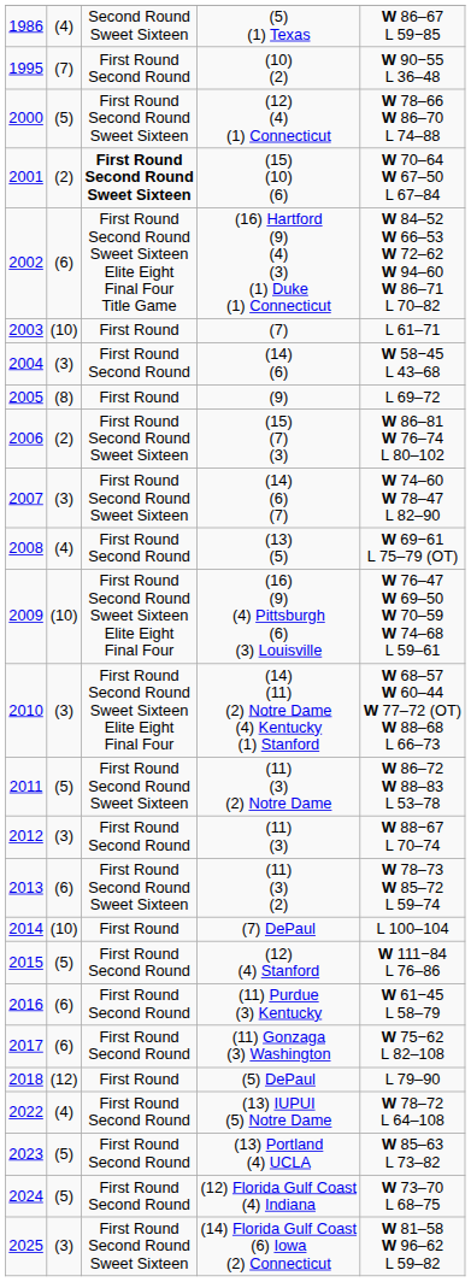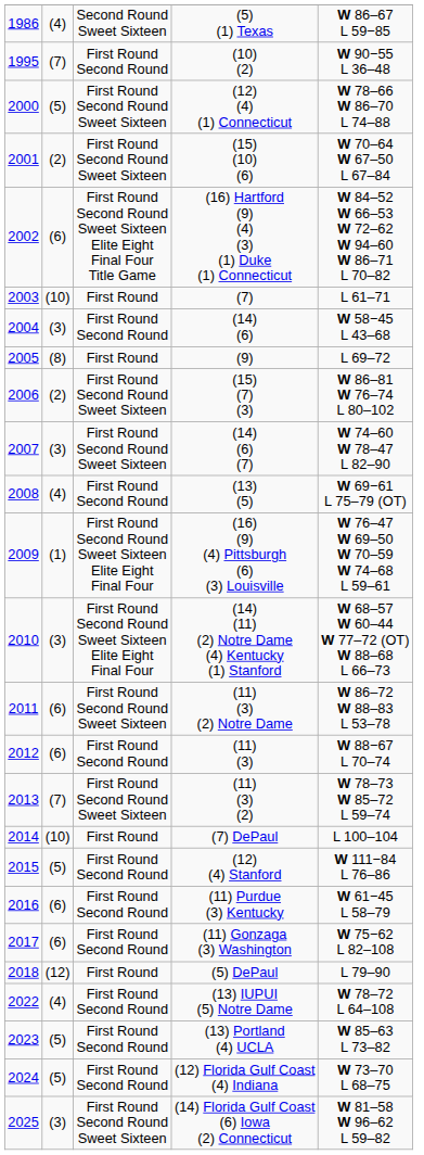 <table class="wikitable" style="text-align:center">
 <tr>
 </tr>
 <tr>
 <td rowspan=1><a href='#'>1986</a></td>
 <td>(4)</td>
 <td>Second Round<br>Sweet Sixteen</td>
 <td>(5) <br>(1) <a href='#'>Texas</a></td>
 <td><strong>W</strong> 86–67<br>L 59−85</td>
 </tr>
 <tr>
 <td rowspan=1><a href='#'>1995</a></td>
 <td>(7)</td>
 <td>First Round<br>Second Round</td>
 <td>(10) <br>(2) </td>
 <td><strong>W</strong> 90−55<br>L 36–48</td>
 </tr>
 <tr>
 <td rowspan=1><a href='#'>2000</a></td>
 <td>(5)</td>
 <td>First Round<br>Second Round<br>Sweet Sixteen</td>
 <td>(12) <br>(4) <br>(1) <a href='#'>Connecticut</a></td>
 <td><strong>W</strong> 78–66<br><strong>W</strong> 86–70<br>L 74–88</td>
 </tr>
 <tr>
 <td rowspan=1><a href='#'>2001</a></td>
 <td>(2)</td>
-<td><strong>First Round<br>Second Round<br>Sweet Sixteen</strong></td>
+<td>First Round<br>Second Round<br>Sweet Sixteen</td>
 <td>(15) <br>(10) <br>(6) </td>
 <td><strong>W</strong> 70–64<br><strong>W</strong> 67–50<br>L 67–84</td>
 </tr>
 <tr>
 <td rowspan=1><a href='#'>2002</a></td>
 <td>(6)</td>
 <td>First Round<br>Second Round<br>Sweet Sixteen<br>Elite Eight<br>Final Four<br>Title Game</td>
 <td>(16) <a href='#'>Hartford</a><br>(9) <br>(4) <br>(3) <br>(1) <a href='#'>Duke</a><br>(1) <a href='#'>Connecticut</a></td>
 <td><strong>W</strong> 84–52<br><strong>W</strong> 66–53<br><strong>W</strong> 72–62<br><strong>W</strong> 94–60<br><strong>W</strong> 86–71<br>L 70–82</td>
 </tr>
 <tr>
 <td rowspan=1><a href='#'>2003</a></td>
 <td>(10)</td>
 <td>First Round</td>
 <td>(7) </td>
 <td>L 61–71</td>
 </tr>
 <tr>
 <td rowspan=1><a href='#'>2004</a></td>
 <td>(3)</td>
 <td>First Round<br>Second Round</td>
 <td>(14) <br>(6) </td>
 <td><strong>W</strong> 58−45<br>L 43–68</td>
 </tr>
 <tr>
 <td rowspan=1><a href='#'>2005</a></td>
 <td>(8)</td>
 <td>First Round</td>
 <td>(9) </td>
 <td>L 69–72</td>
 </tr>
 <tr>
 <td rowspan=1><a href='#'>2006</a></td>
 <td>(2)</td>
 <td>First Round<br>Second Round<br>Sweet Sixteen</td>
 <td>(15) <br>(7) <br>(3) </td>
 <td><strong>W</strong> 86–81<br><strong>W</strong> 76–74<br>L 80–102</td>
 </tr>
 <tr>
 <td rowspan=1><a href='#'>2007</a></td>
 <td>(3)</td>
 <td>First Round<br>Second Round<br>Sweet Sixteen</td>
 <td>(14) <br>(6) <br>(7) </td>
 <td><strong>W</strong> 74–60<br><strong>W</strong> 78–47<br>L 82–90</td>
 </tr>
 <tr>
 <td rowspan=1><a href='#'>2008</a></td>
 <td>(4)</td>
 <td>First Round<br>Second Round</td>
 <td>(13) <br>(5) </td>
 <td><strong>W</strong> 69−61<br>L 75–79 (OT)</td>
 </tr>
 <tr>
 <td rowspan=1><a href='#'>2009</a></td>
-<td>(10)</td>
+<td>(1)</td>
 <td>First Round<br>Second Round<br>Sweet Sixteen<br>Elite Eight<br>Final Four</td>
 <td>(16) <br>(9) <br>(4) <a href='#'>Pittsburgh</a><br>(6) <br>(3) <a href='#'>Louisville</a></td>
 <td><strong>W</strong> 76–47<br><strong>W</strong> 69–50<br><strong>W</strong> 70–59<br><strong>W</strong> 74–68<br>L 59–61</td>
 </tr>
 <tr>
 <td rowspan=1><a href='#'>2010</a></td>
 <td>(3)</td>
 <td>First Round<br>Second Round<br>Sweet Sixteen<br>Elite Eight<br>Final Four</td>
 <td>(14) <br>(11) <br>(2) <a href='#'>Notre Dame</a><br>(4) <a href='#'>Kentucky</a><br>(1) <a href='#'>Stanford</a></td>
 <td><strong>W</strong> 68–57<br><strong>W</strong> 60–44<br><strong>W</strong> 77–72 (OT)<br><strong>W</strong> 88–68<br>L 66–73</td>
 </tr>
 <tr>
 <td rowspan=1><a href='#'>2011</a></td>
-<td>(5)</td>
+<td>(6)</td>
 <td>First Round<br>Second Round<br>Sweet Sixteen</td>
 <td>(11) <br>(3) <br>(2) <a href='#'>Notre Dame</a></td>
 <td><strong>W</strong> 86–72<br><strong>W</strong> 88–83<br>L 53–78</td>
 </tr>
 <tr>
 <td rowspan=1><a href='#'>2012</a></td>
-<td>(3)</td>
+<td>(6)</td>
 <td>First Round<br>Second Round</td>
 <td>(11) <br>(3) </td>
 <td><strong>W</strong> 88−67<br>L 70–74</td>
 </tr>
 <tr>
 <td rowspan=1><a href='#'>2013</a></td>
-<td>(6)</td>
+<td>(7)</td>
 <td>First Round<br>Second Round<br>Sweet Sixteen</td>
 <td>(11) <br>(3) <br>(2) </td>
 <td><strong>W</strong> 78–73<br><strong>W</strong> 85–72<br>L 59–74</td>
 </tr>
 <tr>
 <td rowspan=1><a href='#'>2014</a></td>
 <td>(10)</td>
 <td>First Round</td>
 <td>(7) <a href='#'>DePaul</a></td>
 <td>L 100–104</td>
 </tr>
 <tr>
 <td rowspan=1><a href='#'>2015</a></td>
 <td>(5)</td>
 <td>First Round<br>Second Round</td>
 <td>(12) <br>(4) <a href='#'>Stanford</a></td>
 <td><strong>W</strong> 111−84<br>L 76–86</td>
 </tr>
 <tr>
 <td rowspan=1><a href='#'>2016</a></td>
 <td>(6)</td>
 <td>First Round<br>Second Round</td>
 <td>(11) <a href='#'>Purdue</a><br>(3) <a href='#'>Kentucky</a></td>
 <td><strong>W</strong> 61−45<br>L 58–79</td>
 </tr>
 <tr>
 <td rowspan=1><a href='#'>2017</a></td>
 <td>(6)</td>
 <td>First Round<br>Second Round</td>
 <td>(11) <a href='#'>Gonzaga</a><br>(3) <a href='#'>Washington</a></td>
 <td><strong>W</strong> 75−62<br>L 82–108</td>
 </tr>
 <tr>
 <td rowspan=1><a href='#'>2018</a></td>
 <td>(12)</td>
 <td>First Round</td>
 <td>(5) <a href='#'>DePaul</a></td>
 <td>L 79–90</td>
 </tr>
 <tr>
 <td rowspan=1><a href='#'>2022</a></td>
 <td>(4)</td>
 <td>First Round<br>Second Round</td>
 <td>(13) <a href='#'>IUPUI</a><br>(5) <a href='#'>Notre Dame</a></td>
 <td><strong>W</strong> 78–72<br> L 64–108</td>
 </tr>
 <tr>
 <td rowspan=1><a href='#'>2023</a></td>
 <td>(5)</td>
 <td>First Round<br>Second Round</td>
 <td>(13) <a href='#'>Portland</a><br>(4) <a href='#'>UCLA</a></td>
 <td><strong>W</strong> 85–63<br> L 73–82</td>
 </tr>
 <tr>
 <td rowspan=1><a href='#'>2024</a></td>
 <td>(5)</td>
 <td>First Round<br>Second Round</td>
 <td>(12) <a href='#'>Florida Gulf Coast</a><br>(4) <a href='#'>Indiana</a></td>
 <td><strong>W</strong> 73–70<br> L 68–75</td>
 </tr>
 <tr>
 <td rowspan=1><a href='#'>2025</a></td>
 <td>(3)</td>
 <td>First Round<br>Second Round<br>Sweet Sixteen</td>
 <td>(14) <a href='#'>Florida Gulf Coast</a><br>(6) <a href='#'>Iowa</a><br>(2) <a href='#'>Connecticut</a></td>
 <td><strong>W</strong> 81–58<br><strong>W</strong> 96–62<br>L 59–82</td>
 </tr>
 </table>
